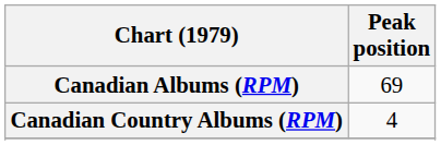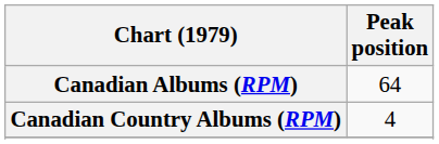 <table class="wikitable sortable plainrowheaders" style="text-align:center">
 <tr>
 <th scope="col">Chart (1979)</th>
 <th scope="col">Peak<br>position</th>
 </tr>
 <tr>
 <th scope="row">Canadian Albums (<em><a href='#'>RPM</a></em>)</th>
-<td>69</td>
+<td>64</td>
 </tr>
 <tr>
 <th scope="row">Canadian Country Albums (<em><a href='#'>RPM</a></em>)</th>
 <td>4</td>
 </tr>
 <tr>
 </tr>
 <tr>
 </tr>
 </table>
